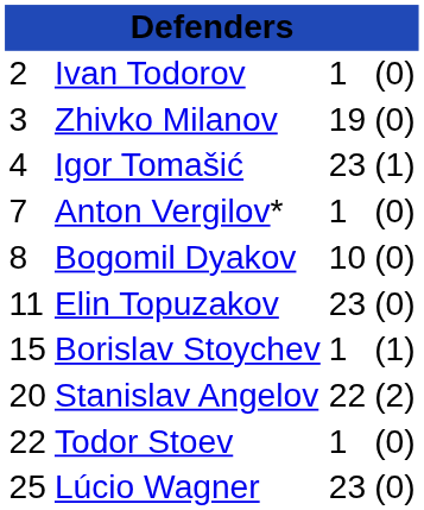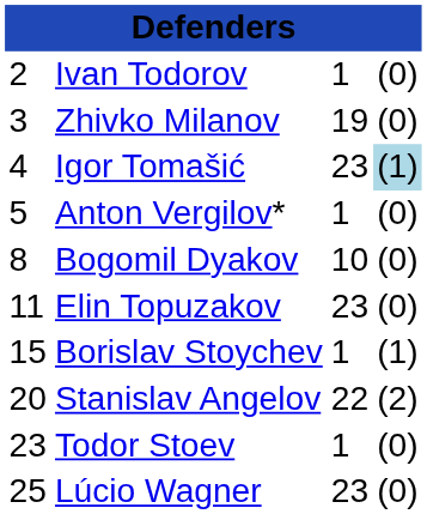 <table class="toccolours" border="0" cellpadding="2" cellspacing="0" align="left" style="margin:0.5em;">
 <tr>
 <th colspan="4" align="center" bgcolor="#2049B7"><span>Defenders</span></th>
 </tr>
 <tr>
 <td>2</td>
 <td> <a href='#'>Ivan Todorov</a></td>
 <td>1</td>
 <td>(0)</td>
 </tr>
 <tr>
 <td>3</td>
 <td> <a href='#'>Zhivko Milanov</a></td>
 <td>19</td>
 <td>(0)</td>
 </tr>
 <tr>
 <td>4</td>
 <td> <a href='#'>Igor Tomašić</a></td>
 <td>23</td>
-<td>(1)</td>
+<td style="background: lightblue;">(1)</td>
 </tr>
 <tr>
-<td>7</td>
+<td>5</td>
 <td> <a href='#'>Anton Vergilov</a>*</td>
 <td>1</td>
 <td>(0)</td>
 </tr>
 <tr>
 <td>8</td>
 <td> <a href='#'>Bogomil Dyakov</a></td>
 <td>10</td>
 <td>(0)</td>
 </tr>
 <tr>
 <td>11</td>
 <td> <a href='#'>Elin Topuzakov</a></td>
 <td>23</td>
 <td>(0)</td>
 </tr>
 <tr>
 <td>15</td>
 <td> <a href='#'>Borislav Stoychev</a></td>
 <td>1</td>
 <td>(1)</td>
 </tr>
 <tr>
 <td>20</td>
 <td> <a href='#'>Stanislav Angelov</a></td>
 <td>22</td>
 <td>(2)</td>
 </tr>
 <tr>
-<td>22</td>
+<td>23</td>
 <td> <a href='#'>Todor Stoev</a></td>
 <td>1</td>
 <td>(0)</td>
 </tr>
 <tr>
 <td>25</td>
 <td> <a href='#'>Lúcio Wagner</a></td>
 <td>23</td>
 <td>(0)</td>
 </tr>
 <tr>
 </tr>
 </table>
